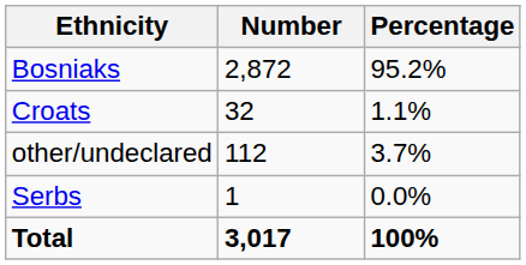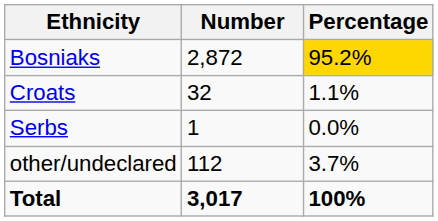 <table class="wikitable">
 <tr>
 <th width="100px">Ethnicity</th>
 <th width="80px">Number</th>
 <th width="80px">Percentage</th>
 </tr>
 <tr>
 <td><a href='#'>Bosniaks</a></td>
 <td>2,872</td>
-<td>95.2%</td>
+<td style="background: gold;">95.2%</td>
 </tr>
 <tr>
 <td><a href='#'>Croats</a></td>
 <td>32</td>
 <td>1.1%</td>
 </tr>
 <tr>
+<td><a href='#'>Serbs</a></td>
+<td>1</td>
+<td>0.0%</td>
+</tr>
+<tr>
 <td>other/undeclared</td>
 <td>112</td>
 <td>3.7%</td>
-</tr>
-<tr>
-<td><a href='#'>Serbs</a></td>
-<td>1</td>
-<td>0.0%</td>
 </tr>
 <tr>
 <td><strong>Total</strong></td>
 <td><strong>3,017</strong></td>
 <td><strong>100%</strong></td>
 </tr>
 </table>
